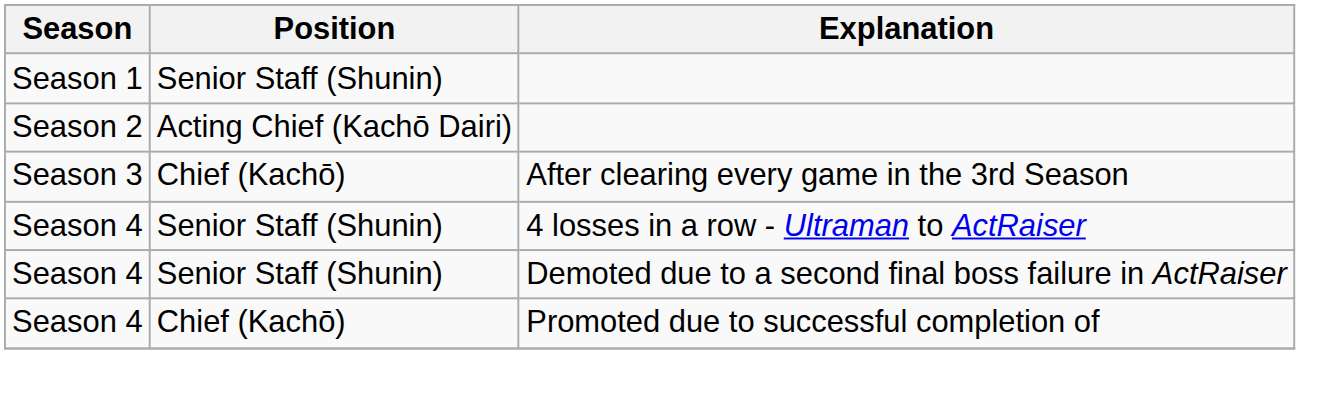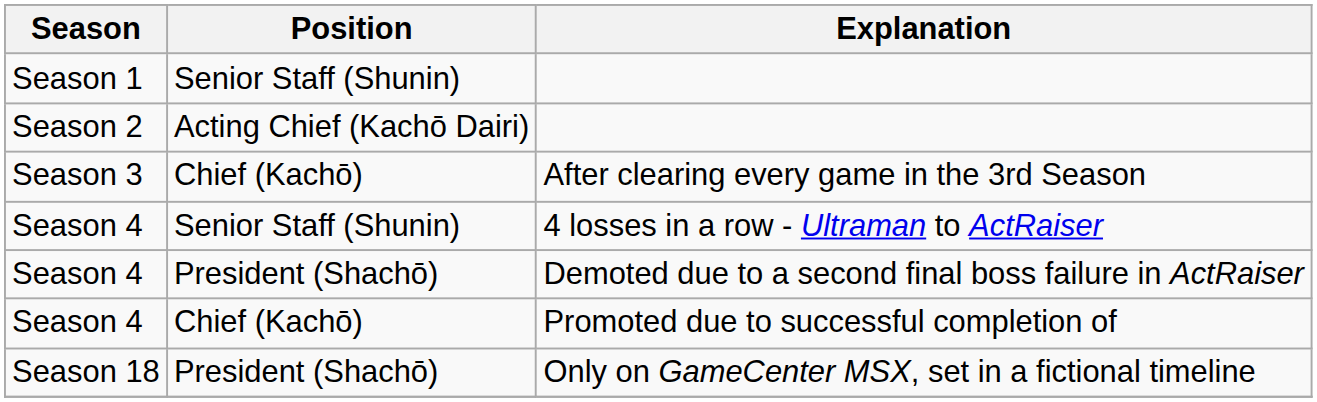 <table class="wikitable">
 <tr>
 <th>Season</th>
 <th>Position</th>
 <th>Explanation</th>
 </tr>
 <tr>
 <td>Season 1</td>
 <td>Senior Staff (Shunin)</td>
 <td></td>
 </tr>
 <tr>
 <td>Season 2</td>
 <td>Acting Chief (Kachō Dairi)</td>
 <td></td>
 </tr>
 <tr>
 <td>Season 3</td>
 <td>Chief (Kachō)</td>
 <td>After clearing every game in the 3rd Season</td>
 </tr>
 <tr>
 <td>Season 4</td>
 <td>Senior Staff (Shunin)</td>
 <td>4 losses in a row - <em><a href='#'>Ultraman</a></em> to <em><a href='#'>ActRaiser</a></em></td>
 </tr>
 <tr>
 <td>Season 4</td>
-<td>Senior Staff (Shunin)</td>
+<td>President (Shachō)</td>
 <td>Demoted due to a second final boss failure in <em>ActRaiser</em></td>
 </tr>
 <tr>
 <td>Season 4</td>
 <td>Chief (Kachō)</td>
 <td>Promoted due to successful completion of <em></em></td>
 </tr>
 <tr>
+<td>Season 18</td>
+<td>President (Shachō)</td>
+<td>Only on <em>GameCenter MSX</em>, set in a fictional timeline</td>
+</tr>
+<tr>
 </tr>
 </table>
